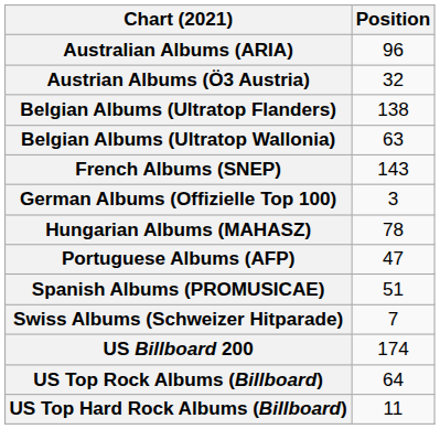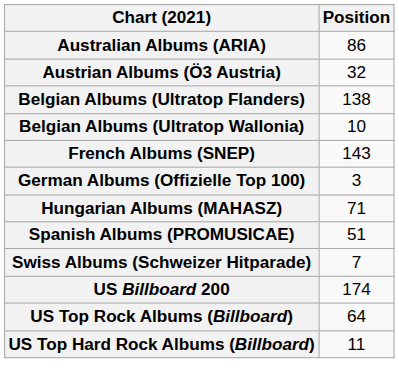 <table class="wikitable sortable plainrowheaders" style="text-align:center">
 <tr>
 <th scope="col">Chart (2021)</th>
 <th scope="col">Position</th>
 </tr>
 <tr>
 <th scope="row">Australian Albums (ARIA)</th>
-<td>96</td>
+<td>86</td>
 </tr>
 <tr>
 <th scope="row">Austrian Albums (Ö3 Austria)</th>
 <td>32</td>
 </tr>
 <tr>
 <th scope="row">Belgian Albums (Ultratop Flanders)</th>
 <td>138</td>
 </tr>
 <tr>
 <th scope="row">Belgian Albums (Ultratop Wallonia)</th>
-<td>63</td>
+<td>10</td>
 </tr>
 <tr>
 <th scope="row">French Albums (SNEP)</th>
 <td>143</td>
 </tr>
 <tr>
 <th scope="row">German Albums (Offizielle Top 100)</th>
 <td>3</td>
 </tr>
 <tr>
 <th scope="row">Hungarian Albums (MAHASZ)</th>
-<td>78</td>
-</tr>
-<tr>
-<th scope="row">Portuguese Albums (AFP)</th>
-<td>47</td>
+<td>71</td>
 </tr>
 <tr>
 <th scope="row">Spanish Albums (PROMUSICAE)</th>
 <td>51</td>
 </tr>
 <tr>
 <th scope="row">Swiss Albums (Schweizer Hitparade)</th>
 <td>7</td>
 </tr>
 <tr>
 <th scope="row">US <em>Billboard</em> 200</th>
 <td>174</td>
 </tr>
 <tr>
 <th scope="row">US Top Rock Albums (<em>Billboard</em>)</th>
 <td>64</td>
 </tr>
 <tr>
 <th scope="row">US Top Hard Rock Albums (<em>Billboard</em>)</th>
 <td>11</td>
 </tr>
 </table>
